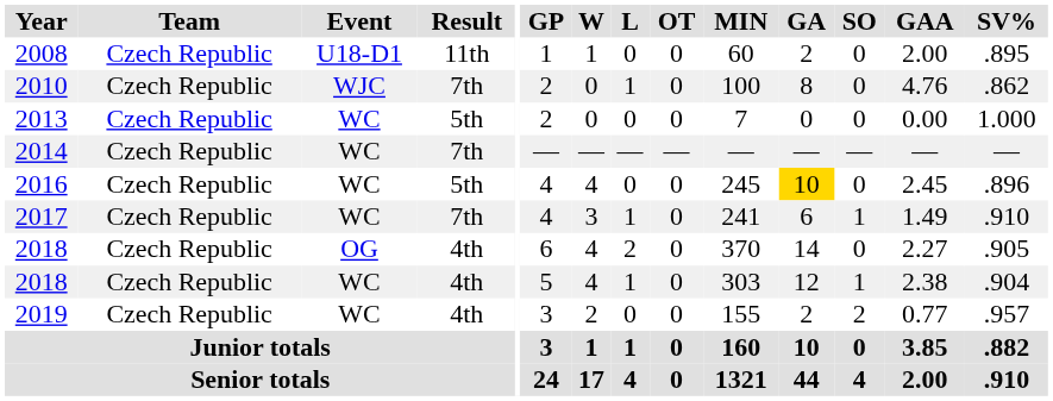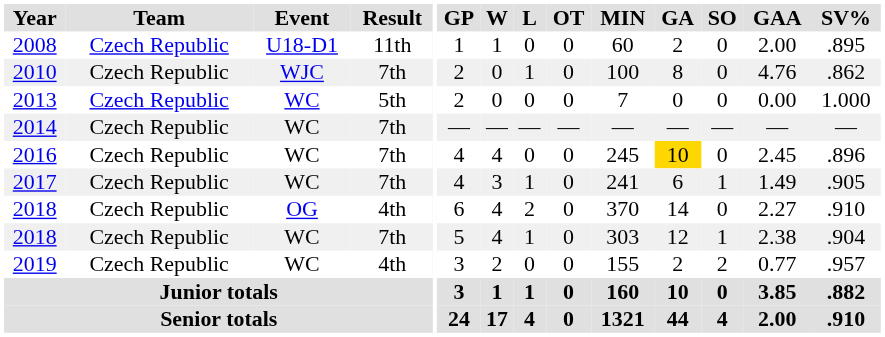 <table border="0" cellpadding="1" cellspacing="0" ID="Table3" style="text-align:center; width:40em">
 <tr ALIGN="center" bgcolor="#e0e0e0">
 <th>Year</th>
 <th>Team</th>
 <th>Event</th>
 <th>Result</th>
 <th rowspan="99" bgcolor="#ffffff"></th>
 <th>GP</th>
 <th>W</th>
 <th>L</th>
 <th>OT</th>
 <th>MIN</th>
 <th>GA</th>
 <th>SO</th>
 <th>GAA</th>
 <th>SV%</th>
 </tr>
 <tr ALIGN="center">
 <td><a href='#'>2008</a></td>
 <td><a href='#'>Czech Republic</a></td>
 <td><a href='#'>U18-D1</a></td>
 <td>11th</td>
 <td>1</td>
 <td>1</td>
 <td>0</td>
 <td>0</td>
 <td>60</td>
 <td>2</td>
 <td>0</td>
 <td>2.00</td>
 <td>.895</td>
 </tr>
 <tr ALIGN="center" bgcolor="#f0f0f0">
 <td><a href='#'>2010</a></td>
 <td>Czech Republic</td>
 <td><a href='#'>WJC</a></td>
 <td>7th</td>
 <td>2</td>
 <td>0</td>
 <td>1</td>
 <td>0</td>
 <td>100</td>
 <td>8</td>
 <td>0</td>
 <td>4.76</td>
 <td>.862</td>
 </tr>
 <tr ALIGN="center">
 <td><a href='#'>2013</a></td>
 <td><a href='#'>Czech Republic</a></td>
 <td><a href='#'>WC</a></td>
 <td>5th</td>
 <td>2</td>
 <td>0</td>
 <td>0</td>
 <td>0</td>
 <td>7</td>
 <td>0</td>
 <td>0</td>
 <td>0.00</td>
 <td>1.000</td>
 </tr>
 <tr ALIGN="center" bgcolor="#f0f0f0">
 <td><a href='#'>2014</a></td>
 <td>Czech Republic</td>
 <td>WC</td>
 <td>7th</td>
 <td>—</td>
 <td>—</td>
 <td>—</td>
 <td>—</td>
 <td>—</td>
 <td>—</td>
 <td>—</td>
 <td>—</td>
 <td>—</td>
 </tr>
 <tr ALIGN="center">
 <td><a href='#'>2016</a></td>
 <td>Czech Republic</td>
 <td>WC</td>
-<td>5th</td>
+<td>7th</td>
 <td>4</td>
 <td>4</td>
 <td>0</td>
 <td>0</td>
 <td>245</td>
 <td style="background: gold;">10</td>
 <td>0</td>
 <td>2.45</td>
 <td>.896</td>
 </tr>
 <tr ALIGN="center" bgcolor="#f0f0f0">
 <td><a href='#'>2017</a></td>
 <td>Czech Republic</td>
 <td>WC</td>
 <td>7th</td>
 <td>4</td>
 <td>3</td>
 <td>1</td>
 <td>0</td>
 <td>241</td>
 <td>6</td>
 <td>1</td>
 <td>1.49</td>
-<td>.910</td>
+<td>.905</td>
 </tr>
 <tr ALIGN="center">
 <td><a href='#'>2018</a></td>
 <td>Czech Republic</td>
 <td><a href='#'>OG</a></td>
 <td>4th</td>
 <td>6</td>
 <td>4</td>
 <td>2</td>
 <td>0</td>
 <td>370</td>
 <td>14</td>
 <td>0</td>
 <td>2.27</td>
-<td>.905</td>
+<td>.910</td>
 </tr>
 <tr ALIGN="center" bgcolor="#f0f0f0">
 <td><a href='#'>2018</a></td>
 <td>Czech Republic</td>
 <td>WC</td>
-<td>4th</td>
+<td>7th</td>
 <td>5</td>
 <td>4</td>
 <td>1</td>
 <td>0</td>
 <td>303</td>
 <td>12</td>
 <td>1</td>
 <td>2.38</td>
 <td>.904</td>
 </tr>
 <tr ALIGN="center">
 <td><a href='#'>2019</a></td>
 <td>Czech Republic</td>
 <td>WC</td>
 <td>4th</td>
 <td>3</td>
 <td>2</td>
 <td>0</td>
 <td>0</td>
 <td>155</td>
 <td>2</td>
 <td>2</td>
 <td>0.77</td>
 <td>.957</td>
 </tr>
 <tr ALIGN="center" bgcolor="#e0e0e0">
 <th colspan=4>Junior totals</th>
 <th>3</th>
 <th>1</th>
 <th>1</th>
 <th>0</th>
 <th>160</th>
 <th>10</th>
 <th>0</th>
 <th>3.85</th>
 <th>.882</th>
 </tr>
 <tr ALIGN="center" bgcolor="#e0e0e0">
 <th colspan=4>Senior totals</th>
 <th>24</th>
 <th>17</th>
 <th>4</th>
 <th>0</th>
 <th>1321</th>
 <th>44</th>
 <th>4</th>
 <th>2.00</th>
 <th>.910</th>
 </tr>
 </table>
